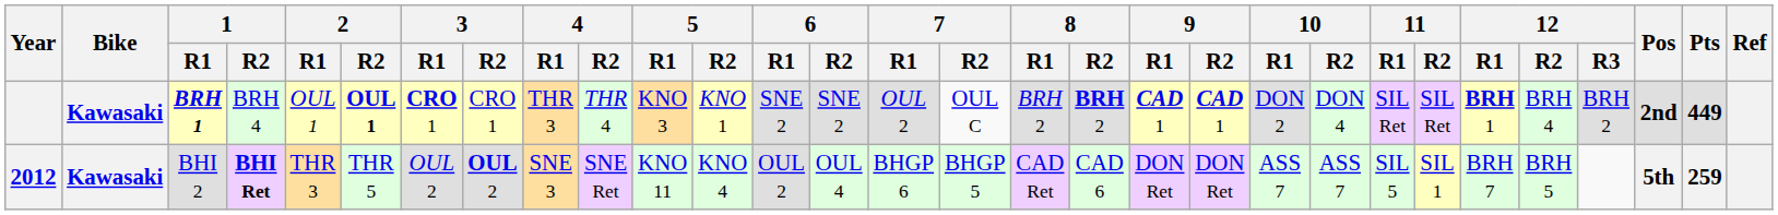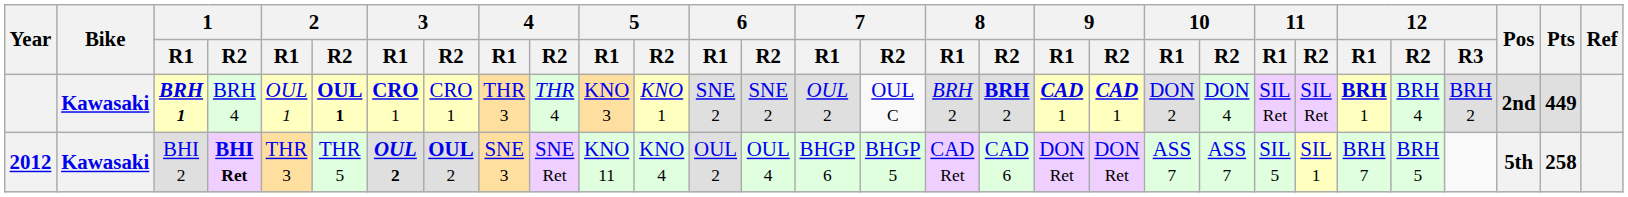 <table class="wikitable" style="text-align:center; font-size:90%">
 <tr>
 <th valign="middle" rowspan=2>Year</th>
 <th valign="middle" rowspan=2>Bike</th>
 <th colspan=2>1</th>
 <th colspan=2>2</th>
 <th colspan=2>3</th>
 <th colspan=2>4</th>
 <th colspan=2>5</th>
 <th colspan=2>6</th>
 <th colspan=2>7</th>
 <th colspan=2>8</th>
 <th colspan=2>9</th>
 <th colspan=2>10</th>
 <th colspan=2>11</th>
 <th colspan=3>12</th>
 <th rowspan=2>Pos</th>
 <th rowspan=2>Pts</th>
 <th rowspan=2>Ref</th>
 </tr>
 <tr>
 <th>R1</th>
 <th>R2</th>
 <th>R1</th>
 <th>R2</th>
 <th>R1</th>
 <th>R2</th>
 <th>R1</th>
 <th>R2</th>
 <th>R1</th>
 <th>R2</th>
 <th>R1</th>
 <th>R2</th>
 <th>R1</th>
 <th>R2</th>
 <th>R1</th>
 <th>R2</th>
 <th>R1</th>
 <th>R2</th>
 <th>R1</th>
 <th>R2</th>
 <th>R1</th>
 <th>R2</th>
 <th>R1</th>
 <th>R2</th>
 <th>R3</th>
 </tr>
 <tr>
 <th></th>
 <th><a href='#'>Kawasaki</a></th>
 <td style="background:#FFFFBF;"><strong><em><a href='#'>BRH</a><br><small>1</small></em></strong></td>
 <td style="background:#DFFFDF;"><a href='#'>BRH</a><br><small>4</small></td>
 <td style="background:#FFFFBF;"><em><a href='#'>OUL</a><br><small>1</small></em></td>
 <td style="background:#FFFFBF;"><strong><a href='#'>OUL</a><br><small>1</small></strong></td>
 <td style="background:#FFFFBF;"><strong><a href='#'>CRO</a></strong><br><small>1</small></td>
 <td style="background:#FFFFBF;"><a href='#'>CRO</a><br><small>1</small></td>
 <td style="background:#FFDF9F;"><a href='#'>THR</a><br><small>3</small></td>
 <td style="background:#DFFFDF;"><em><a href='#'>THR</a></em><br><small>4</small></td>
 <td style="background:#FFDF9F;"><a href='#'>KNO</a><br><small>3</small></td>
 <td style="background:#FFFFBF;"><em><a href='#'>KNO</a></em><br><small>1</small></td>
 <td style="background:#DFDFDF;"><a href='#'>SNE</a><br><small>2</small></td>
 <td style="background:#DFDFDF;"><a href='#'>SNE</a><br><small>2</small></td>
 <td style="background:#DFDFDF;"><em><a href='#'>OUL</a></em><br><small>2</small></td>
 <td><a href='#'>OUL</a><br><small>C</small></td>
 <td style="background:#DFDFDF;"><em><a href='#'>BRH</a></em><br><small>2</small></td>
 <td style="background:#DFDFDF;"><strong><a href='#'>BRH</a></strong><br><small>2</small></td>
 <td style="background:#FFFFBF;"><strong><em><a href='#'>CAD</a></em></strong><br><small>1</small></td>
 <td style="background:#FFFFBF;"><strong><em><a href='#'>CAD</a></em></strong><br><small>1</small></td>
 <td style="background:#DFDFDF;"><a href='#'>DON</a><br><small>2</small></td>
 <td style="background:#DFFFDF;"><a href='#'>DON</a><br><small>4</small></td>
 <td style="background:#EFCFFF;"><a href='#'>SIL</a><br><small>Ret</small></td>
 <td style="background:#EFCFFF;"><a href='#'>SIL</a><br><small>Ret</small></td>
 <td style="background:#FFFFBF;"><strong><a href='#'>BRH</a></strong><br><small>1</small></td>
 <td style="background:#DFFFDF;"><a href='#'>BRH</a><br><small>4</small></td>
 <td style="background:#DFDFDF;"><a href='#'>BRH</a><br><small>2</small></td>
 <td style="background:#DFDFDF;"><strong>2nd</strong></td>
 <td style="background:#DFDFDF;"><strong>449</strong></td>
 <th></th>
 </tr>
 <tr>
 <th><a href='#'>2012</a></th>
 <th><a href='#'>Kawasaki</a></th>
 <td style="background:#DFDFDF;"><a href='#'>BHI</a><br><small>2</small></td>
 <td style="background:#EFCFFF;"><strong><a href='#'>BHI</a><br><small>Ret</small></strong></td>
 <td style="background:#FFDF9F;"><a href='#'>THR</a><br><small>3</small></td>
 <td style="background:#DFFFDF;"><a href='#'>THR</a><br><small>5</small></td>
-<td style="background:#DFDFDF;"><em><a href='#'>OUL</a></em><br><small>2</small></td>
+<td style="background:#DFDFDF;"><strong><em><a href='#'>OUL</a></em><br><small>2</small></strong></td>
 <td style="background:#DFDFDF;"><strong><a href='#'>OUL</a></strong><br><small>2</small></td>
 <td style="background:#FFDF9F;"><a href='#'>SNE</a><br><small>3</small></td>
 <td style="background:#EFCFFF;"><a href='#'>SNE</a><br><small>Ret</small></td>
 <td style="background:#DFFFDF;"><a href='#'>KNO</a><br><small>11</small></td>
 <td style="background:#DFFFDF;"><a href='#'>KNO</a><br><small>4</small></td>
 <td style="background:#DFDFDF;"><a href='#'>OUL</a><br><small>2</small></td>
 <td style="background:#DFFFDF;"><a href='#'>OUL</a><br><small>4</small></td>
 <td style="background:#DFFFDF;"><a href='#'>BHGP</a><br><small>6</small></td>
 <td style="background:#DFFFDF;"><a href='#'>BHGP</a><br><small>5</small></td>
 <td style="background:#EFCFFF;"><a href='#'>CAD</a><br><small>Ret</small></td>
 <td style="background:#DFFFDF;"><a href='#'>CAD</a><br><small>6</small></td>
 <td style="background:#EFCFFF;"><a href='#'>DON</a><br><small>Ret</small></td>
 <td style="background:#EFCFFF;"><a href='#'>DON</a><br><small>Ret</small></td>
 <td style="background:#DFFFDF;"><a href='#'>ASS</a><br><small>7</small></td>
 <td style="background:#DFFFDF;"><a href='#'>ASS</a><br><small>7</small></td>
 <td style="background:#DFFFDF;"><a href='#'>SIL</a><br><small>5</small></td>
 <td style="background:#FFFFBF;"><a href='#'>SIL</a><br><small>1</small></td>
 <td style="background:#DFFFDF;"><a href='#'>BRH</a><br><small>7</small></td>
 <td style="background:#DFFFDF;"><a href='#'>BRH</a><br><small>5</small></td>
 <td></td>
 <th>5th</th>
-<th>259</th>
+<th>258</th>
 <th></th>
 </tr>
 </table>
